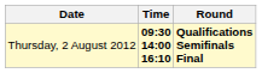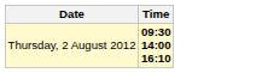 <table class="wikitable">
 <tr>
 <th>Date</th>
 <th>Time</th>
-<th>Round</th>
 </tr>
 <tr>
 <td style=background:lemonchiffon>Thursday, 2 August 2012</td>
 <td style=background:lemonchiffon><strong>09:30<br>14:00<br>16:10</strong></td>
-<td style=background:lemonchiffon><strong>Qualifications<br>Semifinals<br>Final</strong></td>
 </tr>
 </table>
